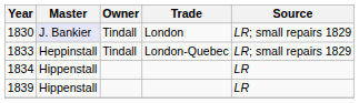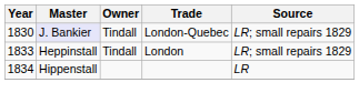 <table class="sortable wikitable">
 <tr>
 <th>Year</th>
 <th>Master</th>
 <th>Owner</th>
 <th>Trade</th>
 <th>Source</th>
 </tr>
 <tr>
 <td>1830</td>
 <td style="background: lavender;">J. Bankier</td>
 <td>Tindall</td>
-<td>London</td>
+<td>London-Quebec</td>
 <td><em>LR</em>; small repairs 1829</td>
 </tr>
 <tr>
 <td>1833</td>
 <td>Heppinstall</td>
 <td>Tindall</td>
-<td>London-Quebec</td>
+<td>London</td>
 <td><em>LR</em>; small repairs 1829</td>
 </tr>
 <tr>
 <td>1834</td>
 <td>Hippenstall</td>
 <td></td>
 <td></td>
 <td><em>LR</em></td>
 </tr>
 <tr>
-<td>1839</td>
-<td>Hippenstall</td>
-<td></td>
-<td></td>
-<td><em>LR</em></td>
-</tr>
-<tr>
 </tr>
 </table>
